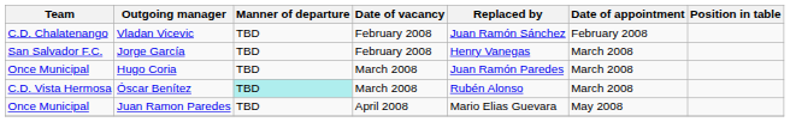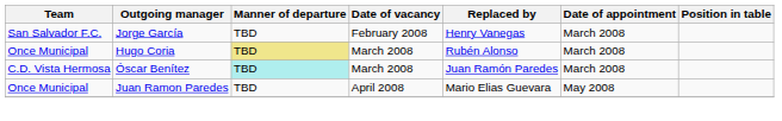 <table class="wikitable">
 <tr>
 <th>Team</th>
 <th>Outgoing manager</th>
 <th>Manner of departure</th>
 <th>Date of vacancy</th>
 <th>Replaced by</th>
 <th>Date of appointment</th>
 <th>Position in table</th>
-</tr>
-<tr>
-<td><a href='#'>C.D. Chalatenango</a></td>
-<td> <a href='#'>Vladan Vicevic</a></td>
-<td>TBD</td>
-<td>February 2008</td>
-<td> <a href='#'>Juan Ramón Sánchez</a></td>
-<td>February 2008</td>
-<td></td>
 </tr>
 <tr>
 <td><a href='#'>San Salvador F.C.</a></td>
 <td> <a href='#'>Jorge García</a></td>
 <td>TBD</td>
 <td>February 2008</td>
 <td> <a href='#'>Henry Vanegas</a></td>
 <td>March 2008</td>
 <td></td>
 </tr>
 <tr>
 <td><a href='#'>Once Municipal</a></td>
 <td> <a href='#'>Hugo Coria</a></td>
-<td>TBD</td>
+<td style="background: khaki;">TBD</td>
 <td>March 2008</td>
-<td> <a href='#'>Juan Ramón Paredes</a></td>
+<td> <a href='#'>Rubén Alonso</a></td>
 <td>March 2008</td>
 <td></td>
 </tr>
 <tr>
 <td><a href='#'>C.D. Vista Hermosa</a></td>
 <td> <a href='#'>Óscar Benítez</a></td>
 <td style="background: paleturquoise;">TBD</td>
 <td>March 2008</td>
-<td> <a href='#'>Rubén Alonso</a></td>
+<td> <a href='#'>Juan Ramón Paredes</a></td>
 <td>March 2008</td>
 <td></td>
 </tr>
 <tr>
 <td><a href='#'>Once Municipal</a></td>
 <td> <a href='#'>Juan Ramon Paredes</a></td>
 <td>TBD</td>
 <td>April 2008</td>
 <td> Mario Elias Guevara</td>
 <td>May 2008</td>
 <td></td>
 </tr>
 <tr>
 </tr>
 </table>
